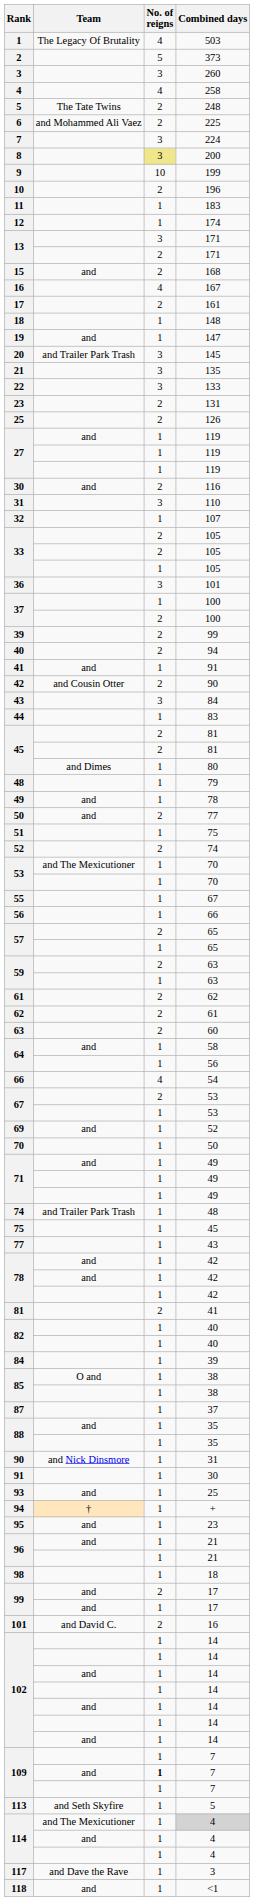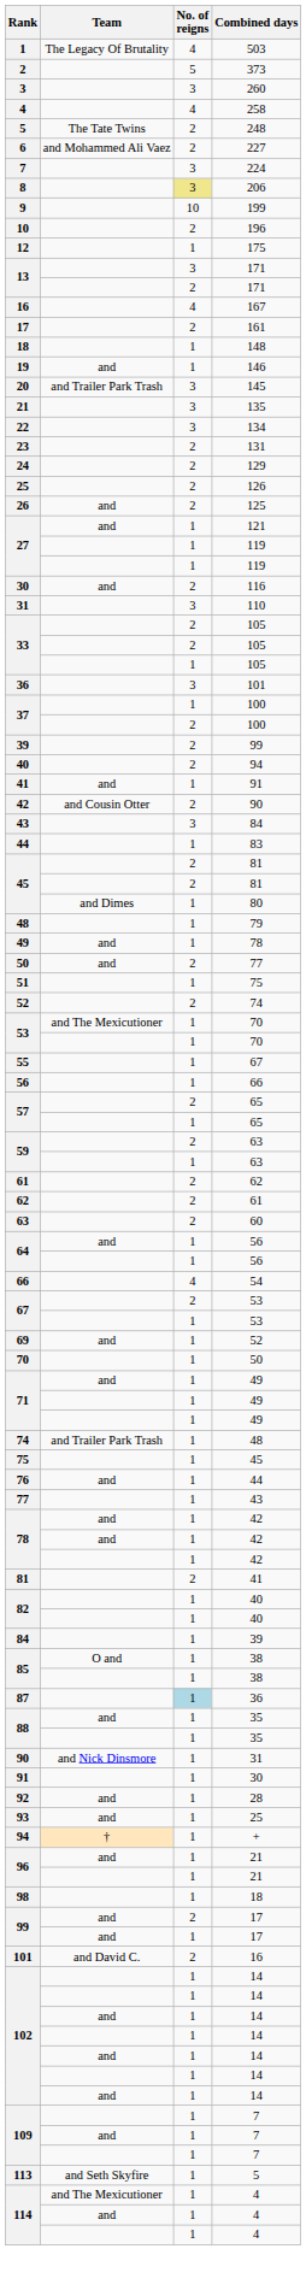 <table class="wikitable sortable" style="text-align: center">
 <tr>
 <th>Rank</th>
 <th>Team</th>
 <th>No. of<br>reigns</th>
 <th>Combined days</th>
 </tr>
 <tr>
 <th>1</th>
 <td>The Legacy Of Brutality<br></td>
 <td>4</td>
 <td>503</td>
 </tr>
 <tr>
 <th>2</th>
 <td><br></td>
 <td>5</td>
 <td>373</td>
 </tr>
 <tr>
 <th>3</th>
 <td><br></td>
 <td>3</td>
 <td>260</td>
 </tr>
 <tr>
 <th>4</th>
 <td><br></td>
 <td>4</td>
 <td>258</td>
 </tr>
 <tr>
 <th>5</th>
 <td [[The Tate Twins>The Tate Twins <br></td>
 <td>2</td>
 <td>248</td>
 </tr>
 <tr>
 <th>6</th>
 <td> and Mohammed Ali Vaez</td>
 <td>2</td>
-<td>225</td>
+<td>227</td>
 </tr>
 <tr>
 <th>7</th>
 <td><br></td>
 <td>3</td>
 <td>224</td>
 </tr>
 <tr>
 <th>8</th>
 <td><br></td>
 <td style="background: khaki;">3</td>
-<td>200</td>
+<td>206</td>
 </tr>
 <tr>
 <th>9</th>
 <td><br></td>
 <td>10</td>
 <td>199</td>
 </tr>
 <tr>
 <th>10</th>
 <td><br></td>
 <td>2</td>
 <td>196</td>
 </tr>
 <tr>
-<th>11</th>
-<td><br></td>
-<td>1</td>
-<td>183</td>
-</tr>
-<tr>
 <th>12</th>
 <td><br></td>
 <td>1</td>
-<td>174</td>
+<td>175</td>
 </tr>
 <tr>
 <th rowspan=2>13</th>
 <td><br></td>
 <td>3</td>
 <td>171</td>
 </tr>
 <tr>
 <td><br></td>
 <td>2</td>
 <td>171</td>
-</tr>
-<tr>
-<th>15</th>
-<td> and </td>
-<td>2</td>
-<td>168</td>
 </tr>
 <tr>
 <th>16</th>
 <td><br></td>
 <td>4</td>
 <td>167</td>
 </tr>
 <tr>
 <th>17</th>
 <td><br></td>
 <td>2</td>
 <td>161</td>
 </tr>
 <tr>
 <th>18</th>
 <td><br></td>
 <td>1</td>
 <td>148</td>
 </tr>
 <tr>
 <th>19</th>
 <td> and </td>
 <td>1</td>
-<td>147</td>
+<td>146</td>
 </tr>
 <tr>
 <th>20</th>
 <td> and Trailer Park Trash</td>
 <td>3</td>
 <td>145</td>
 </tr>
 <tr>
 <th>21</th>
 <td><br></td>
 <td>3</td>
 <td>135</td>
 </tr>
 <tr>
 <th>22</th>
 <td><br></td>
 <td>3</td>
-<td>133</td>
+<td>134</td>
 </tr>
 <tr>
 <th>23</th>
 <td><br></td>
 <td>2</td>
 <td>131</td>
 </tr>
 <tr>
+<th>24</th>
+<td><br></td>
+<td>2</td>
+<td>129</td>
+</tr>
+<tr>
 <th>25</th>
 <td><br></td>
 <td>2</td>
 <td>126</td>
 </tr>
 <tr>
+<th>26</th>
+<td> and </td>
+<td>2</td>
+<td>125</td>
+</tr>
+<tr>
 <th rowspan=3>27</th>
 <td> and </td>
 <td>1</td>
-<td>119</td>
+<td>121</td>
 </tr>
 <tr>
 <td><br></td>
 <td>1</td>
 <td>119</td>
 </tr>
 <tr>
 <td> <br></td>
 <td>1</td>
 <td>119</td>
 </tr>
 <tr>
 <th>30</th>
 <td> and </td>
 <td>2</td>
 <td>116</td>
 </tr>
 <tr>
 <th>31</th>
 <td><br></td>
 <td>3</td>
 <td>110</td>
-</tr>
-<tr>
-<th>32</th>
-<td><br></td>
-<td>1</td>
-<td>107</td>
 </tr>
 <tr>
 <th rowspan=3>33</th>
 <td><br></td>
 <td>2</td>
 <td>105</td>
 </tr>
 <tr>
 <td><br></td>
 <td>2</td>
 <td>105</td>
 </tr>
 <tr>
 <td><br></td>
 <td>1</td>
 <td>105</td>
 </tr>
 <tr>
 <th>36</th>
 <td><br></td>
 <td>3</td>
 <td>101</td>
 </tr>
 <tr>
 <th rowspan=2>37</th>
 <td><br></td>
 <td>1</td>
 <td>100</td>
 </tr>
 <tr>
 <td><br></td>
 <td>2</td>
 <td>100</td>
 </tr>
 <tr>
 <th>39</th>
 <td><br></td>
 <td>2</td>
 <td>99</td>
 </tr>
 <tr>
 <th>40</th>
 <td><br></td>
 <td>2</td>
 <td>94</td>
 </tr>
 <tr>
 <th>41</th>
 <td> and </td>
 <td>1</td>
 <td>91</td>
 </tr>
 <tr>
 <th>42</th>
 <td> and Cousin Otter</td>
 <td>2</td>
 <td>90</td>
 </tr>
 <tr>
 <th>43</th>
 <td><br></td>
 <td>3</td>
 <td>84</td>
 </tr>
 <tr>
 <th>44</th>
 <td><br></td>
 <td>1</td>
 <td>83</td>
 </tr>
 <tr>
 <th rowspan=3>45</th>
 <td><br></td>
 <td>2</td>
 <td>81</td>
 </tr>
 <tr>
 <td><br></td>
 <td>2</td>
 <td>81</td>
 </tr>
 <tr>
 <td> and Dimes</td>
 <td>1</td>
 <td>80</td>
 </tr>
 <tr>
 <th>48</th>
 <td><br></td>
 <td>1</td>
 <td>79</td>
 </tr>
 <tr>
 <th>49</th>
 <td> and </td>
 <td>1</td>
 <td>78</td>
 </tr>
 <tr>
 <th>50</th>
 <td> and </td>
 <td>2</td>
 <td>77</td>
 </tr>
 <tr>
 <th>51</th>
 <td><br></td>
 <td>1</td>
 <td>75</td>
 </tr>
 <tr>
 <th>52</th>
 <td><br></td>
 <td>2</td>
 <td>74</td>
 </tr>
 <tr>
 <th rowspan=2>53</th>
 <td> and The Mexicutioner</td>
 <td>1</td>
 <td>70</td>
 </tr>
 <tr>
 <td><br></td>
 <td>1</td>
 <td>70</td>
 </tr>
 <tr>
 <th>55</th>
 <td><br></td>
 <td>1</td>
 <td>67</td>
 </tr>
 <tr>
 <th>56</th>
 <td><br></td>
 <td>1</td>
 <td>66</td>
 </tr>
 <tr>
 <th rowspan=2>57</th>
 <td><br></td>
 <td>2</td>
 <td>65</td>
 </tr>
 <tr>
 <td><br></td>
 <td>1</td>
 <td>65</td>
 </tr>
 <tr>
 <th rowspan=2>59</th>
 <td><br></td>
 <td>2</td>
 <td>63</td>
 </tr>
 <tr>
 <td><br></td>
 <td>1</td>
 <td>63</td>
 </tr>
 <tr>
 <th>61</th>
 <td><br></td>
 <td>2</td>
 <td>62</td>
 </tr>
 <tr>
 <th>62</th>
 <td><br></td>
 <td>2</td>
 <td>61</td>
 </tr>
 <tr>
 <th>63</th>
 <td><br></td>
 <td>2</td>
 <td>60</td>
 </tr>
 <tr>
 <th rowspan=2>64</th>
 <td> and </td>
 <td>1</td>
-<td>58</td>
+<td>56</td>
 </tr>
 <tr>
 <td><br></td>
 <td>1</td>
 <td>56</td>
 </tr>
 <tr>
 <th>66</th>
 <td><br></td>
 <td>4</td>
 <td>54</td>
 </tr>
 <tr>
 <th rowspan=2>67</th>
 <td><br></td>
 <td>2</td>
 <td>53</td>
 </tr>
 <tr>
 <td><br></td>
 <td>1</td>
 <td>53</td>
 </tr>
 <tr>
 <th>69</th>
 <td> and </td>
 <td>1</td>
 <td>52</td>
 </tr>
 <tr>
 <th>70</th>
 <td><br></td>
 <td>1</td>
 <td>50</td>
 </tr>
 <tr>
 <th rowspan=3>71</th>
 <td> and </td>
 <td>1</td>
 <td>49</td>
 </tr>
 <tr>
 <td><br></td>
 <td>1</td>
 <td>49</td>
 </tr>
 <tr>
 <td><br></td>
 <td>1</td>
 <td>49</td>
 </tr>
 <tr>
 <th>74</th>
 <td> and Trailer Park Trash</td>
 <td>1</td>
 <td>48</td>
 </tr>
 <tr>
 <th>75</th>
 <td><br></td>
 <td>1</td>
 <td>45</td>
 </tr>
 <tr>
+<th>76</th>
+<td> and </td>
+<td>1</td>
+<td>44</td>
+</tr>
+<tr>
 <th>77</th>
 <td><br></td>
 <td>1</td>
 <td>43</td>
 </tr>
 <tr>
 <th rowspan=3>78</th>
 <td> and </td>
 <td>1</td>
 <td>42</td>
 </tr>
 <tr>
 <td> and </td>
 <td>1</td>
 <td>42</td>
 </tr>
 <tr>
 <td><br></td>
 <td>1</td>
 <td>42</td>
 </tr>
 <tr>
 <th>81</th>
 <td><br></td>
 <td>2</td>
 <td>41</td>
 </tr>
 <tr>
 <th rowspan=2>82</th>
 <td> <br></td>
 <td>1</td>
 <td>40</td>
 </tr>
 <tr>
 <td> <br></td>
 <td>1</td>
 <td>40</td>
 </tr>
 <tr>
 <th>84</th>
 <td><br></td>
 <td>1</td>
 <td>39</td>
 </tr>
 <tr>
 <th rowspan=2>85</th>
 <td> O and </td>
 <td>1</td>
 <td>38</td>
 </tr>
 <tr>
 <td><br></td>
 <td>1</td>
 <td>38</td>
 </tr>
 <tr>
 <th>87</th>
 <td><br></td>
-<td>1</td>
-<td>37</td>
+<td style="background: lightblue;">1</td>
+<td>36</td>
 </tr>
 <tr>
 <th rowspan=2>88</th>
 <td> and </td>
 <td>1</td>
 <td>35</td>
 </tr>
 <tr>
 <td><br></td>
 <td>1</td>
 <td>35</td>
 </tr>
 <tr>
 <th>90</th>
 <td> and <a href='#'>Nick Dinsmore</a></td>
 <td>1</td>
 <td>31</td>
 </tr>
 <tr>
 <th>91</th>
 <td><br></td>
 <td>1</td>
 <td>30</td>
 </tr>
 <tr>
+<th>92</th>
+<td> and </td>
+<td>1</td>
+<td>28</td>
+</tr>
+<tr>
 <th>93</th>
 <td> and </td>
 <td>1</td>
 <td>25</td>
 </tr>
 <tr>
 <th>94</th>
 <td style="background-color: #ffe6bd"> † <br></td>
 <td>1</td>
 <td>+</td>
-</tr>
-<tr>
-<th>95</th>
-<td> and </td>
-<td>1</td>
-<td>23</td>
 </tr>
 <tr>
 <th rowspan=2>96</th>
 <td> and </td>
 <td>1</td>
 <td>21</td>
 </tr>
 <tr>
 <td><br></td>
 <td>1</td>
 <td>21</td>
 </tr>
 <tr>
 <th>98</th>
 <td><br></td>
 <td>1</td>
 <td>18</td>
 </tr>
 <tr>
 <th rowspan=2>99</th>
 <td> and </td>
 <td>2</td>
 <td>17</td>
 </tr>
 <tr>
 <td> and </td>
 <td>1</td>
 <td>17</td>
 </tr>
 <tr>
 <th>101</th>
 <td> and David C.</td>
 <td>2</td>
 <td>16</td>
 </tr>
 <tr>
 <th rowspan=7>102</th>
 <td><br></td>
 <td>1</td>
 <td>14</td>
 </tr>
 <tr>
 <td></td>
 <td>1</td>
 <td>14</td>
 </tr>
 <tr>
 <td> and </td>
 <td>1</td>
 <td>14</td>
 </tr>
 <tr>
 <td><br></td>
 <td>1</td>
 <td>14</td>
 </tr>
 <tr>
 <td> and </td>
 <td>1</td>
 <td>14</td>
 </tr>
 <tr>
 <td><br></td>
 <td>1</td>
 <td>14</td>
 </tr>
 <tr>
 <td> and </td>
 <td>1</td>
 <td>14</td>
 </tr>
 <tr>
 <th rowspan=3>109</th>
 <td></td>
 <td>1</td>
 <td>7</td>
 </tr>
 <tr>
 <td> and </td>
-<td><strong>1</strong></td>
+<td>1</td>
 <td>7</td>
 </tr>
 <tr>
 <td><br></td>
 <td>1</td>
 <td>7</td>
 </tr>
 <tr>
 <th>113</th>
 <td> and Seth Skyfire</td>
 <td>1</td>
 <td>5</td>
 </tr>
 <tr>
 <th rowspan=3>114</th>
 <td> and The Mexicutioner</td>
 <td>1</td>
-<td style="background: lightgrey;">4</td>
+<td>4</td>
 </tr>
 <tr>
 <td> and </td>
 <td>1</td>
 <td>4</td>
 </tr>
 <tr>
 <td><br></td>
 <td>1</td>
 <td>4</td>
 </tr>
-<tr>
-<th>117</th>
-<td> and Dave the Rave</td>
-<td>1</td>
-<td>3</td>
-</tr>
-<tr>
-<th>118</th>
-<td> and </td>
-<td>1</td>
-<td><1</td>
-</tr>
 </table>
